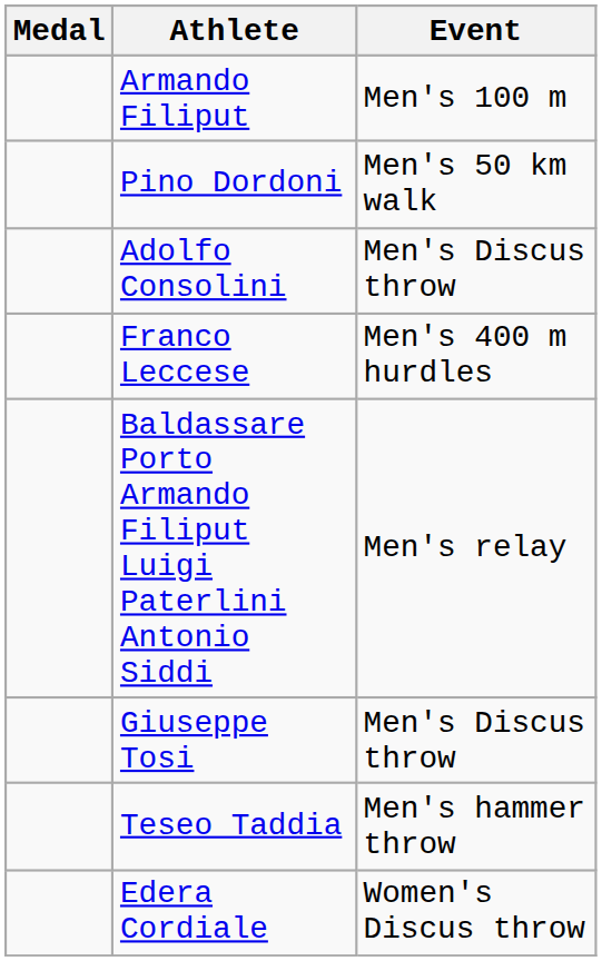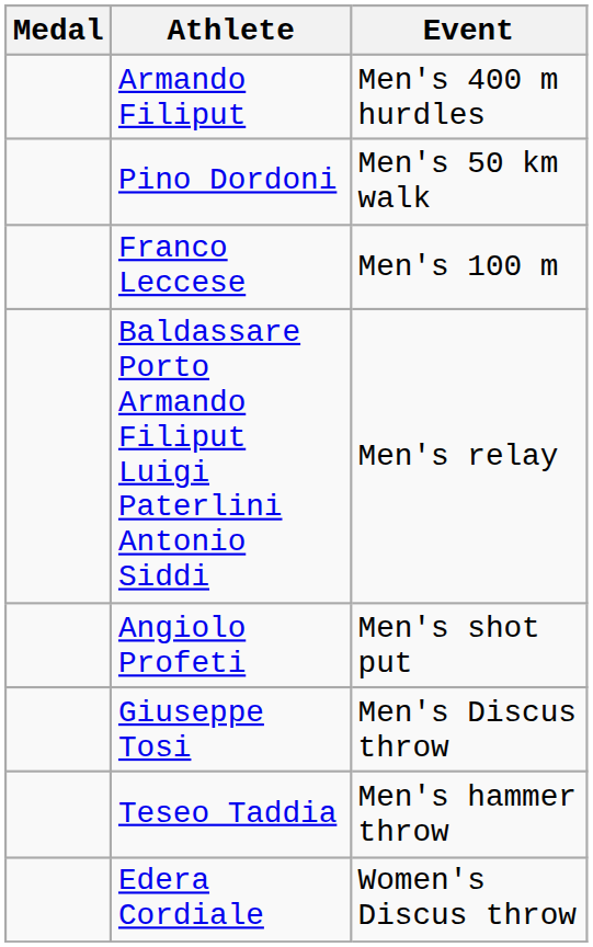 <table class="wikitable" style="width:40%; font-size:100%; text-align:left;">
 <tr>
 <th>Medal</th>
 <th>Athlete</th>
 <th>Event</th>
 </tr>
 <tr>
 <td align = center></td>
 <td><a href='#'>Armando Filiput</a></td>
-<td>Men's 100 m</td>
+<td>Men's 400 m hurdles</td>
 </tr>
 <tr>
 <td align = center></td>
 <td><a href='#'>Pino Dordoni</a></td>
 <td>Men's 50 km walk</td>
 </tr>
 <tr>
 <td align = center></td>
-<td><a href='#'>Adolfo Consolini</a></td>
-<td>Men's Discus throw</td>
-</tr>
-<tr>
-<td align = center></td>
 <td><a href='#'>Franco Leccese</a></td>
-<td>Men's 400 m hurdles</td>
+<td>Men's 100 m</td>
 </tr>
 <tr>
 <td align = center></td>
 <td><a href='#'>Baldassare Porto</a> <br> <a href='#'>Armando Filiput</a> <br> <a href='#'>Luigi Paterlini</a> <br> <a href='#'>Antonio Siddi</a></td>
 <td>Men's   relay</td>
+</tr>
+<tr>
+<td align = center></td>
+<td><a href='#'>Angiolo Profeti</a></td>
+<td>Men's shot put</td>
 </tr>
 <tr>
 <td align = center></td>
 <td><a href='#'>Giuseppe Tosi</a></td>
 <td>Men's Discus throw</td>
 </tr>
 <tr>
 <td align = center></td>
 <td><a href='#'>Teseo Taddia</a></td>
 <td>Men's hammer throw</td>
 </tr>
 <tr>
 <td align = center></td>
 <td><a href='#'>Edera Cordiale</a></td>
 <td>Women's Discus throw</td>
 </tr>
 </table>
